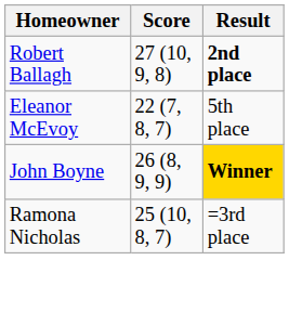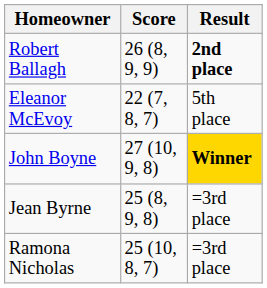 <table class="wikitable" style="width:36%;">
 <tr>
 <th>Homeowner</th>
 <th>Score</th>
 <th>Result</th>
 </tr>
 <tr>
 <td><a href='#'>Robert Ballagh</a></td>
-<td>27 (10, 9, 8)</td>
+<td>26 (8, 9, 9)</td>
 <td><strong>2nd place</strong></td>
 </tr>
 <tr>
 <td><a href='#'>Eleanor McEvoy</a></td>
 <td>22 (7, 8, 7)</td>
 <td>5th place</td>
 </tr>
 <tr>
 <td><a href='#'>John Boyne</a></td>
-<td>26 (8, 9, 9)</td>
+<td>27 (10, 9, 8)</td>
 <td style="background:gold;"><strong>Winner</strong></td>
+</tr>
+<tr>
+<td>Jean Byrne</td>
+<td>25 (8, 9, 8)</td>
+<td>=3rd place</td>
 </tr>
 <tr>
 <td>Ramona Nicholas</td>
 <td>25 (10, 8, 7)</td>
 <td>=3rd place</td>
 </tr>
 </table>
